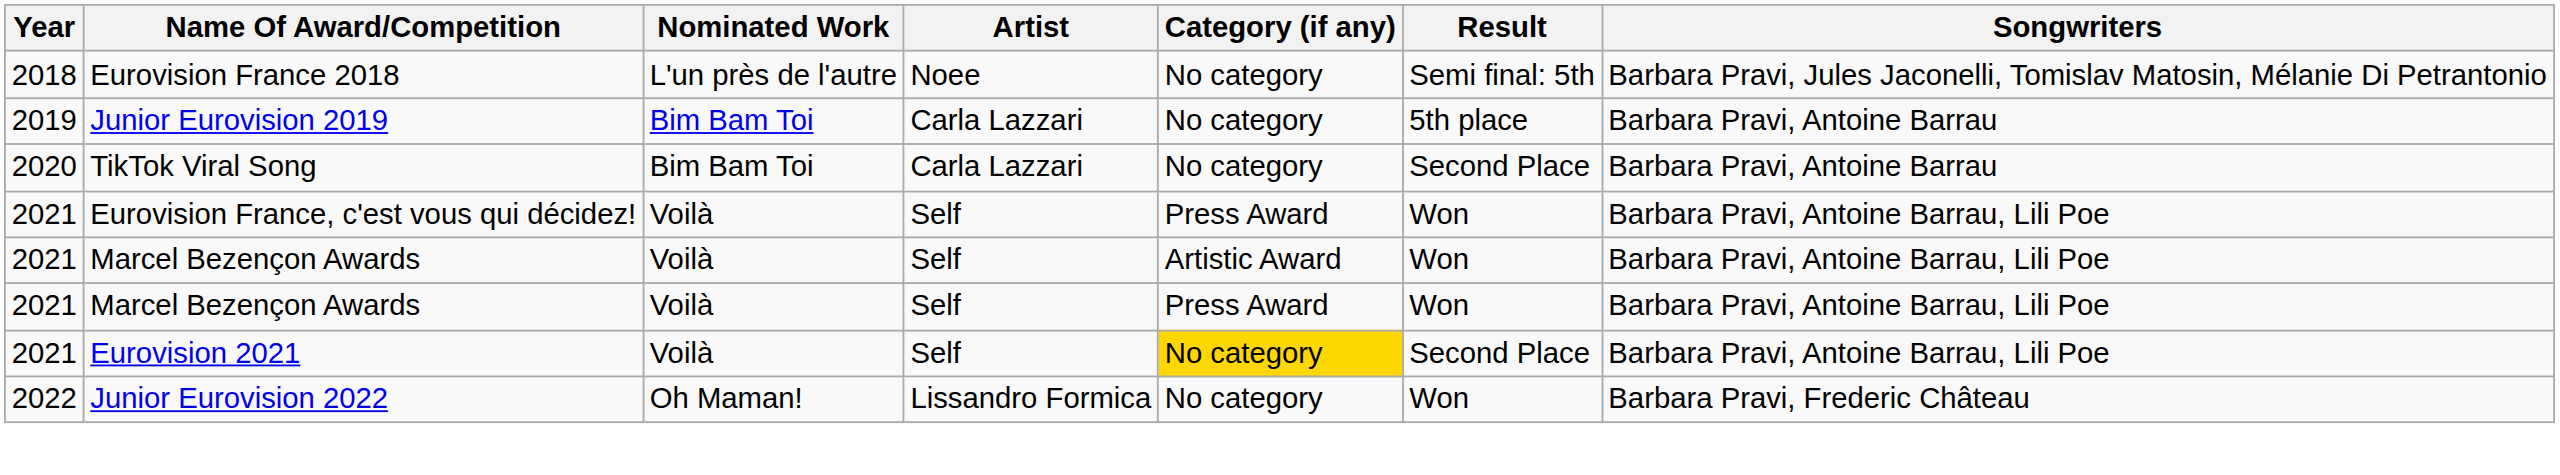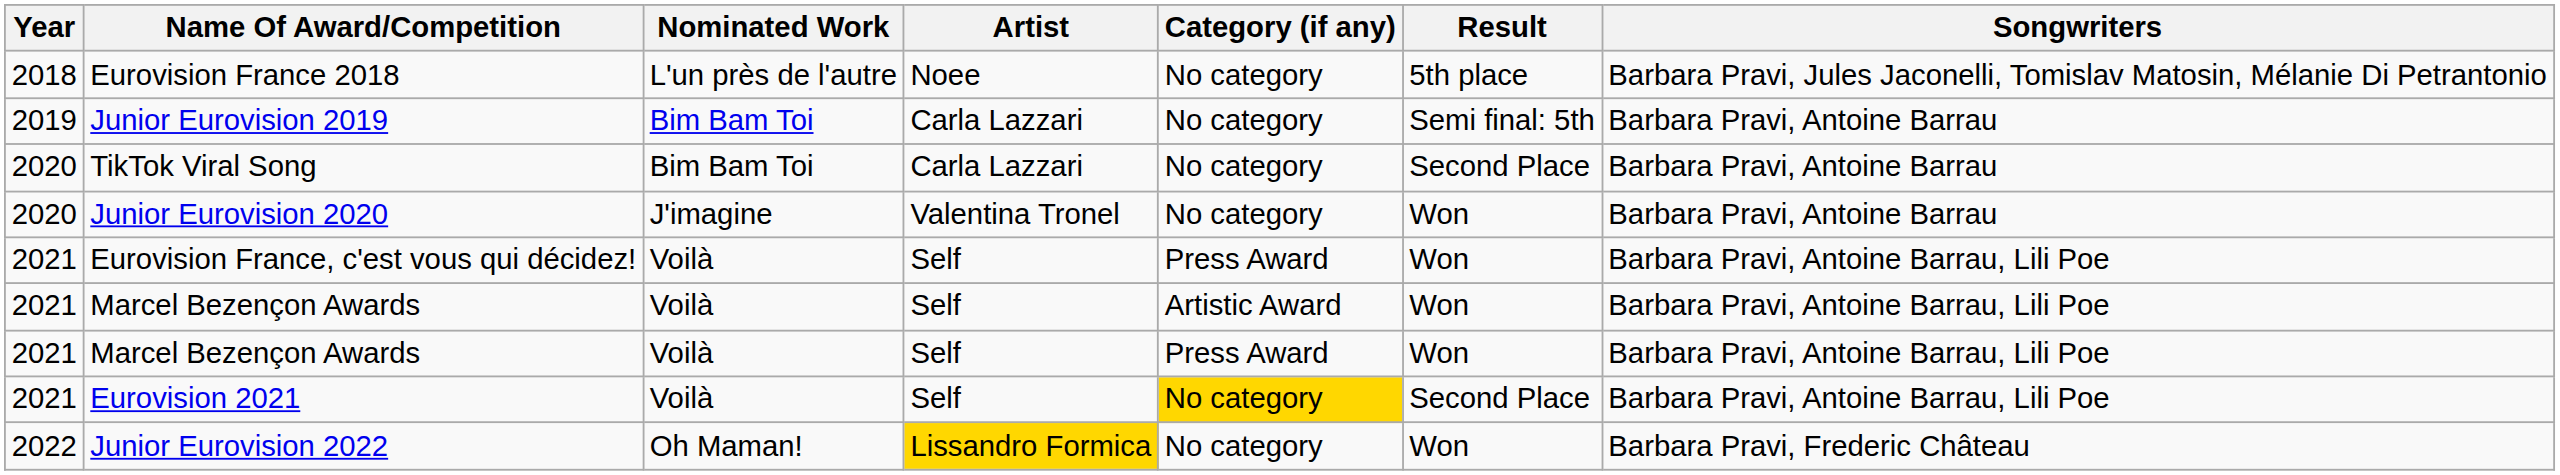 <table class="wikitable sortable">
 <tr>
 <th>Year</th>
 <th>Name Of Award/Competition</th>
 <th>Nominated Work</th>
 <th>Artist</th>
 <th>Category (if any)</th>
 <th>Result</th>
 <th>Songwriters</th>
 </tr>
 <tr>
 <td>2018</td>
 <td>Eurovision France 2018</td>
 <td>L'un près de l'autre</td>
 <td>Noee</td>
 <td>No category</td>
-<td>Semi final: 5th</td>
+<td>5th place</td>
 <td>Barbara Pravi, Jules Jaconelli, Tomislav Matosin, Mélanie Di Petrantonio</td>
 </tr>
 <tr>
 <td>2019</td>
 <td><a href='#'>Junior Eurovision 2019</a></td>
 <td><a href='#'>Bim Bam Toi</a></td>
 <td>Carla Lazzari</td>
 <td>No category</td>
-<td>5th place</td>
+<td>Semi final: 5th</td>
 <td>Barbara Pravi, Antoine Barrau</td>
 </tr>
 <tr>
 <td>2020</td>
 <td>TikTok Viral Song</td>
 <td>Bim Bam Toi</td>
 <td>Carla Lazzari</td>
 <td>No category</td>
 <td>Second Place</td>
+<td>Barbara Pravi, Antoine Barrau</td>
+</tr>
+<tr>
+<td>2020</td>
+<td><a href='#'>Junior Eurovision 2020</a></td>
+<td>J'imagine</td>
+<td>Valentina Tronel</td>
+<td>No category</td>
+<td>Won</td>
 <td>Barbara Pravi, Antoine Barrau</td>
 </tr>
 <tr>
 <td>2021</td>
 <td>Eurovision France, c'est vous qui décidez!</td>
 <td>Voilà</td>
 <td>Self</td>
 <td>Press Award</td>
 <td>Won</td>
 <td>Barbara Pravi, Antoine Barrau, Lili Poe</td>
 </tr>
 <tr>
 <td>2021</td>
 <td>Marcel Bezençon Awards</td>
 <td>Voilà</td>
 <td>Self</td>
 <td>Artistic Award</td>
 <td>Won</td>
 <td>Barbara Pravi, Antoine Barrau, Lili Poe</td>
 </tr>
 <tr>
 <td>2021</td>
 <td>Marcel Bezençon Awards</td>
 <td>Voilà</td>
 <td>Self</td>
 <td>Press Award</td>
 <td>Won</td>
 <td>Barbara Pravi, Antoine Barrau, Lili Poe</td>
 </tr>
 <tr>
 <td>2021</td>
 <td><a href='#'>Eurovision 2021</a></td>
 <td>Voilà</td>
 <td>Self</td>
 <td style="background: gold;">No category</td>
 <td>Second Place</td>
 <td>Barbara Pravi, Antoine Barrau, Lili Poe</td>
 </tr>
 <tr>
 <td>2022</td>
 <td><a href='#'>Junior Eurovision 2022</a></td>
 <td>Oh Maman!</td>
-<td>Lissandro Formica</td>
+<td style="background: gold;">Lissandro Formica</td>
 <td>No category</td>
 <td>Won</td>
 <td>Barbara Pravi, Frederic Château</td>
 </tr>
 </table>
